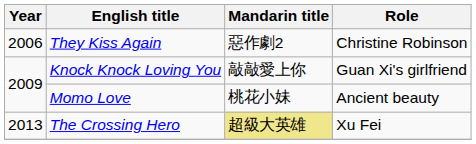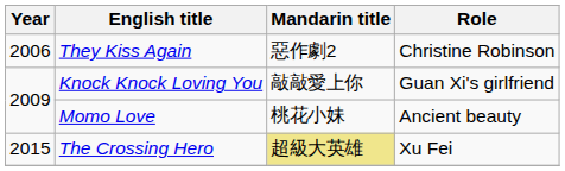 <table class="wikitable sortable">
 <tr>
 <th>Year</th>
 <th>English title</th>
 <th>Mandarin title</th>
 <th>Role</th>
 </tr>
 <tr>
 <td>2006</td>
 <td><em><a href='#'>They Kiss Again</a></em></td>
 <td>惡作劇2</td>
 <td>Christine Robinson</td>
 </tr>
 <tr>
 <td rowspan="2">2009</td>
 <td><em><a href='#'>Knock Knock Loving You</a></em></td>
 <td>敲敲愛上你</td>
 <td>Guan Xi's girlfriend</td>
 </tr>
 <tr>
 <td><em><a href='#'>Momo Love</a></em></td>
 <td>桃花小妹</td>
 <td>Ancient beauty</td>
 </tr>
 <tr>
-<td>2013</td>
+<td>2015</td>
 <td><em><a href='#'>The Crossing Hero</a></em></td>
 <td style="background: khaki;">超級大英雄</td>
 <td>Xu Fei</td>
 </tr>
 <tr>
 </tr>
 </table>
